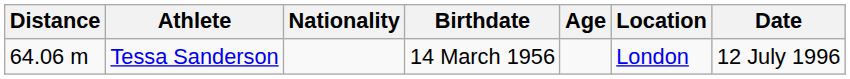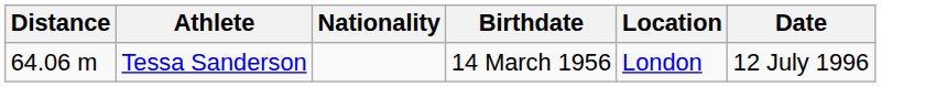 <table class="wikitable">
 <tr>
 <th>Distance</th>
 <th>Athlete</th>
 <th>Nationality</th>
 <th>Birthdate</th>
-<th>Age</th>
 <th>Location</th>
 <th>Date</th>
 </tr>
 <tr>
 <td>64.06 m</td>
 <td><a href='#'>Tessa Sanderson</a></td>
 <td></td>
 <td>14 March 1956</td>
-<td></td>
 <td><a href='#'>London</a></td>
 <td>12 July 1996</td>
 </tr>
 </table>
